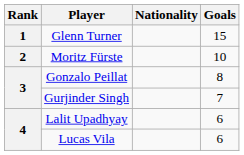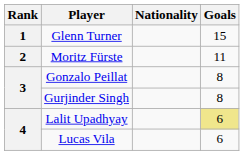 <table class="wikitable sortable" style="text-align:center">
 <tr>
 <th scope="col">Rank</th>
 <th scope="col">Player</th>
 <th scope="col">Nationality</th>
 <th scope="col">Goals</th>
 </tr>
 <tr>
 <th scope="row" style="text-align:center">1</th>
 <td><a href='#'>Glenn Turner</a></td>
 <td></td>
 <td>15</td>
 </tr>
 <tr>
 <th scope="row" style="text-align:center">2</th>
 <td><a href='#'>Moritz Fürste</a></td>
 <td></td>
-<td>10</td>
+<td>11</td>
 </tr>
 <tr>
 <th scope="row" style="text-align:center" rowspan="2">3</th>
 <td><a href='#'>Gonzalo Peillat</a></td>
 <td></td>
 <td>8</td>
 </tr>
 <tr>
 <td><a href='#'>Gurjinder Singh</a></td>
 <td></td>
-<td>7</td>
+<td>8</td>
 </tr>
 <tr>
 <th scope="row" style="text-align:center" rowspan="2">4</th>
 <td><a href='#'>Lalit Upadhyay</a></td>
 <td></td>
-<td>6</td>
+<td style="background: khaki;">6</td>
 </tr>
 <tr>
 <td><a href='#'>Lucas Vila</a></td>
 <td></td>
 <td>6</td>
 </tr>
 </table>
